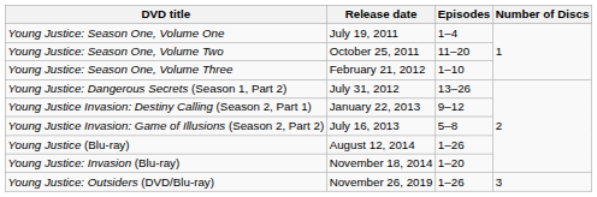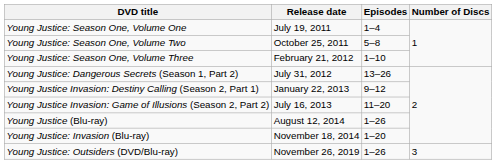 <table class="wikitable">
 <tr>
 <th>DVD title</th>
 <th>Release date</th>
 <th>Episodes</th>
 <th>Number of Discs</th>
 </tr>
 <tr>
 <td><em>Young Justice: Season One, Volume One</em></td>
 <td>July 19, 2011</td>
 <td>1–4</td>
 <td rowspan="3"><div>1</div></td>
 </tr>
 <tr>
 <td><em>Young Justice: Season One, Volume Two</em></td>
 <td>October 25, 2011</td>
-<td>11–20</td>
+<td>5–8</td>
 </tr>
 <tr>
 <td><em>Young Justice: Season One, Volume Three</em></td>
 <td>February 21, 2012</td>
 <td>1–10</td>
 </tr>
 <tr>
 <td><em>Young Justice: Dangerous Secrets</em> (Season 1, Part 2)</td>
 <td>July 31, 2012</td>
 <td>13–26</td>
 <td rowspan="5"><div>2</div></td>
 </tr>
 <tr>
 <td><em>Young Justice Invasion: Destiny Calling</em> (Season 2, Part 1)</td>
 <td>January 22, 2013</td>
 <td>9–12</td>
 </tr>
 <tr>
 <td><em>Young Justice Invasion: Game of Illusions</em> (Season 2, Part 2)</td>
 <td>July 16, 2013</td>
-<td>5–8</td>
+<td>11–20</td>
 </tr>
 <tr>
 <td><em>Young Justice</em> (Blu-ray)</td>
 <td>August 12, 2014</td>
 <td>1–26</td>
 </tr>
 <tr>
 <td><em>Young Justice: Invasion</em> (Blu-ray)</td>
 <td>November 18, 2014</td>
 <td>1–20</td>
 </tr>
 <tr>
 <td><em>Young Justice: Outsiders</em> (DVD/Blu-ray)</td>
 <td>November 26, 2019</td>
 <td>1–26</td>
 <td><div>3</div></td>
 </tr>
 </table>
